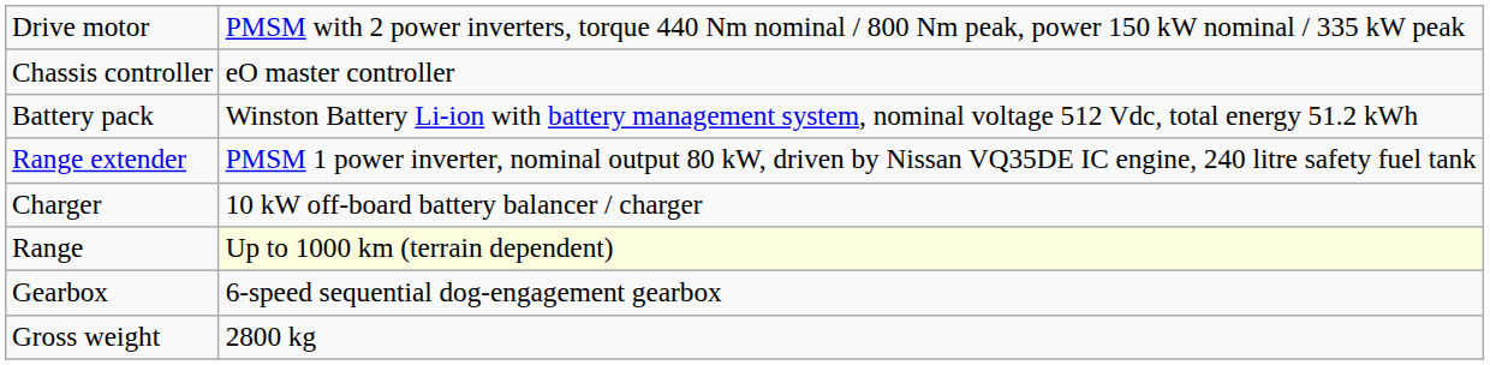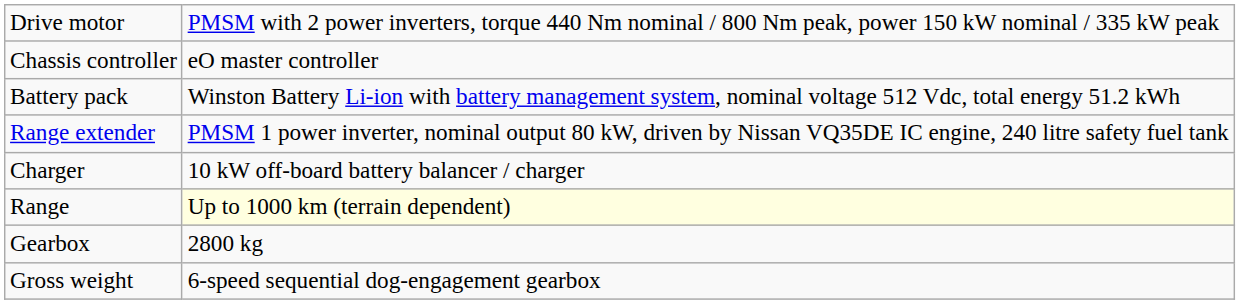 <table class="wikitable">
 <tr>
 <td>Drive motor</td>
 <td><a href='#'>PMSM</a> with 2 power inverters, torque 440 Nm nominal / 800 Nm peak, power 150 kW nominal / 335 kW peak</td>
 </tr>
 <tr>
 <td>Chassis controller</td>
 <td>eO master controller</td>
 </tr>
 <tr>
 <td>Battery pack</td>
 <td>Winston Battery <a href='#'>Li-ion</a> with <a href='#'>battery management system</a>, nominal voltage 512 Vdc, total energy 51.2 kWh</td>
 </tr>
 <tr>
 <td><a href='#'>Range extender</a></td>
 <td><a href='#'>PMSM</a> 1 power inverter, nominal output 80 kW, driven by Nissan VQ35DE IC engine, 240 litre safety fuel tank</td>
 </tr>
 <tr>
 <td>Charger</td>
 <td>10 kW off-board battery balancer / charger</td>
 </tr>
 <tr>
 <td>Range</td>
 <td style="background: lightyellow;">Up to 1000 km (terrain dependent)</td>
 </tr>
 <tr>
 <td>Gearbox</td>
-<td>6-speed sequential dog-engagement gearbox</td>
+<td>2800 kg</td>
 </tr>
 <tr>
 <td>Gross weight</td>
-<td>2800 kg</td>
+<td>6-speed sequential dog-engagement gearbox</td>
 </tr>
 </table>
